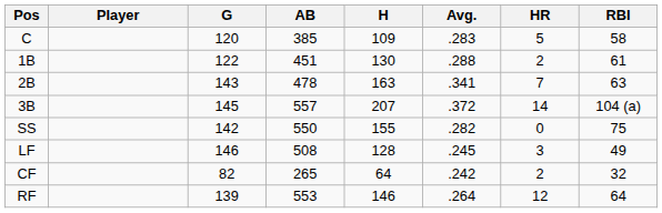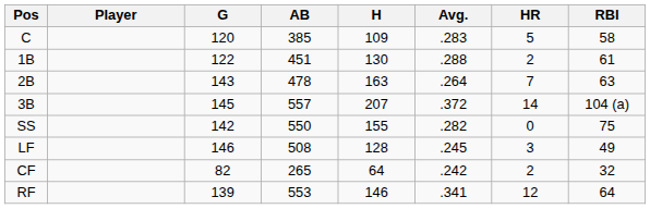 <table class="wikitable sortable">
 <tr>
 <th bgcolor="#DDDDFF" width="5%">Pos</th>
 <th bgcolor="#DDDDFF" width="16%">Player</th>
 <th bgcolor="#DDDDFF" width="9%">G</th>
 <th bgcolor="#DDDDFF" width="9%">AB</th>
 <th bgcolor="#DDDDFF" width="9%">H</th>
 <th bgcolor="#DDDDFF" width="9%">Avg.</th>
 <th bgcolor="#DDDDFF" width="9%">HR</th>
 <th bgcolor="#DDDDFF" width="9%">RBI</th>
 </tr>
 <tr align="center">
 <td>C</td>
 <td></td>
 <td>120</td>
 <td>385</td>
 <td>109</td>
 <td>.283</td>
 <td>5</td>
 <td>58</td>
 </tr>
 <tr align="center">
 <td>1B</td>
 <td></td>
 <td>122</td>
 <td>451</td>
 <td>130</td>
 <td>.288</td>
 <td>2</td>
 <td>61</td>
 </tr>
 <tr align="center">
 <td>2B</td>
 <td></td>
 <td>143</td>
 <td>478</td>
 <td>163</td>
-<td>.341</td>
+<td>.264</td>
 <td>7</td>
 <td>63</td>
 </tr>
 <tr align="center">
 <td>3B</td>
 <td></td>
 <td>145</td>
 <td>557</td>
 <td>207</td>
 <td>.372</td>
 <td>14</td>
 <td>104 (a)</td>
 </tr>
 <tr align="center">
 <td>SS</td>
 <td></td>
 <td>142</td>
 <td>550</td>
 <td>155</td>
 <td>.282</td>
 <td>0</td>
 <td>75</td>
 </tr>
 <tr align="center">
 <td>LF</td>
 <td></td>
 <td>146</td>
 <td>508</td>
 <td>128</td>
 <td>.245</td>
 <td>3</td>
 <td>49</td>
 </tr>
 <tr align="center">
 <td>CF</td>
 <td></td>
 <td>82</td>
 <td>265</td>
 <td>64</td>
 <td>.242</td>
 <td>2</td>
 <td>32</td>
 </tr>
 <tr align="center">
 <td>RF</td>
 <td></td>
 <td>139</td>
 <td>553</td>
 <td>146</td>
-<td>.264</td>
+<td>.341</td>
 <td>12</td>
 <td>64</td>
 </tr>
 </table>
